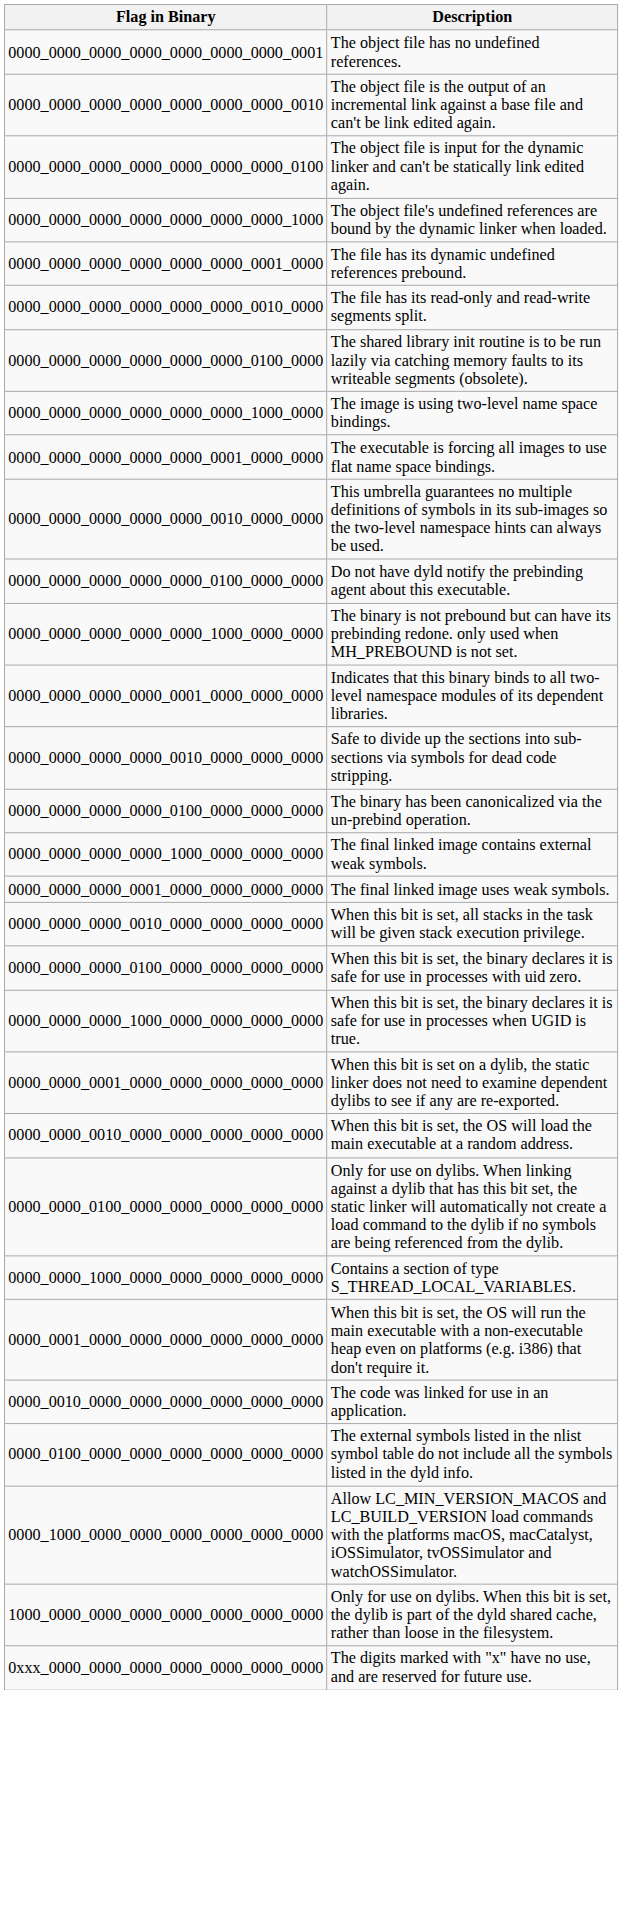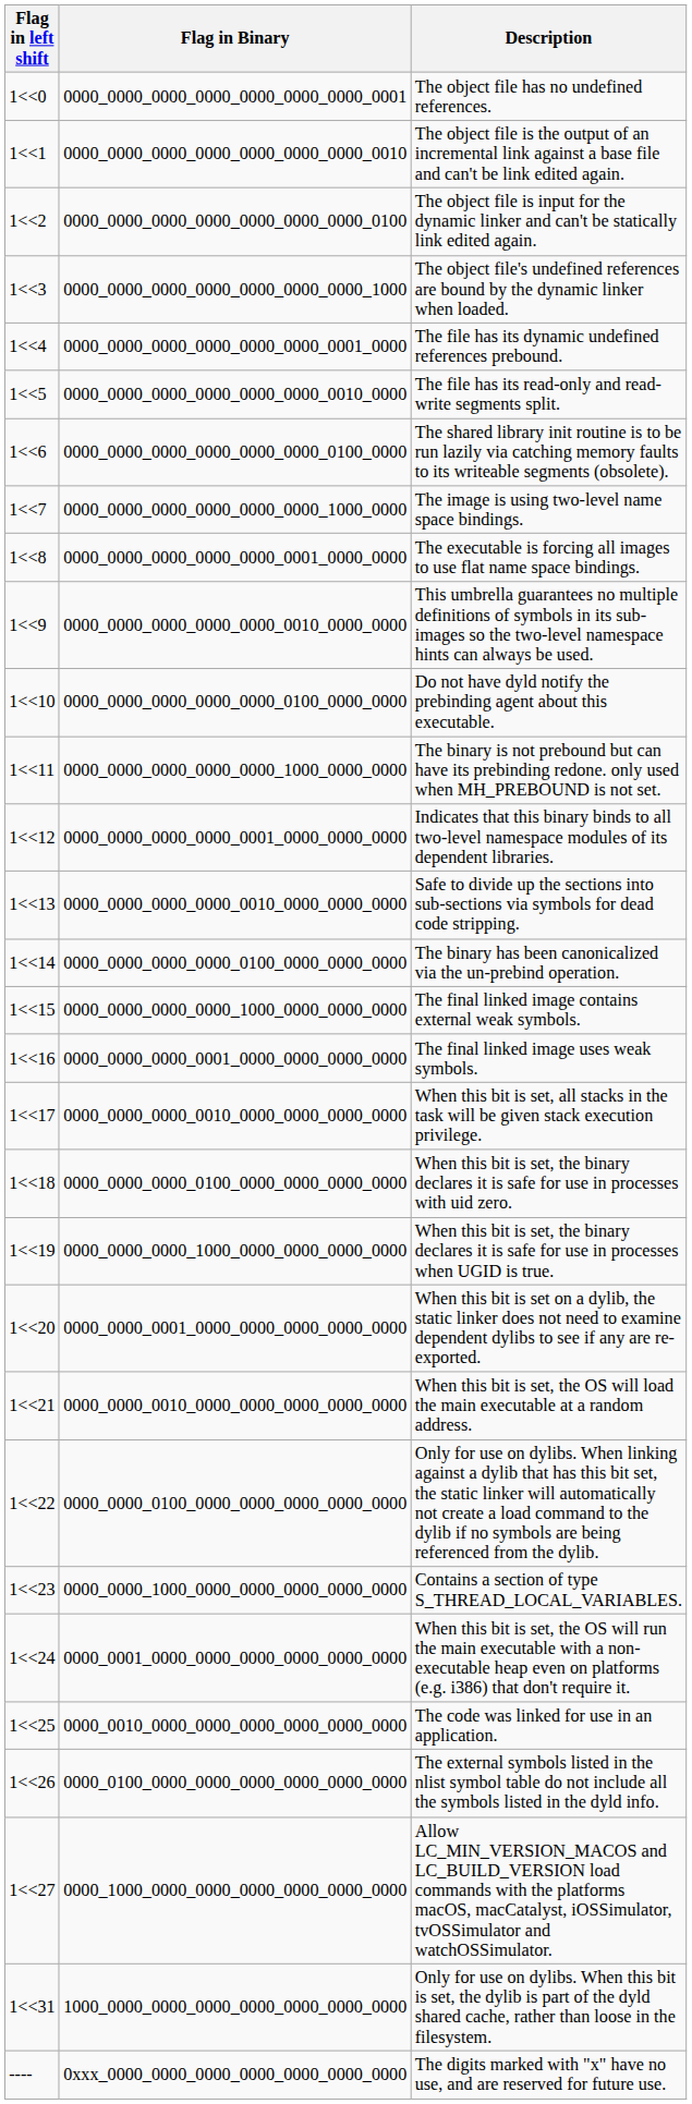 <table class="wikitable">
 <tr>
+<th>Flag in <a href='#'> left shift</a></th>
 <th>Flag in Binary</th>
 <th>Description</th>
 </tr>
 <tr>
+<td>1<<0</td>
 <td>0000_0000_0000_0000_0000_0000_0000_0001</td>
 <td>The object file has no undefined references.</td>
 </tr>
 <tr>
+<td>1<<1</td>
 <td>0000_0000_0000_0000_0000_0000_0000_0010</td>
 <td>The object file is the output of an incremental link against a base file and can't be link edited again.</td>
 </tr>
 <tr>
+<td>1<<2</td>
 <td>0000_0000_0000_0000_0000_0000_0000_0100</td>
 <td>The object file is input for the dynamic linker and can't be statically link edited again.</td>
 </tr>
 <tr>
+<td>1<<3</td>
 <td>0000_0000_0000_0000_0000_0000_0000_1000</td>
 <td>The object file's undefined references are bound by the dynamic linker when loaded.</td>
 </tr>
 <tr>
+<td>1<<4</td>
 <td>0000_0000_0000_0000_0000_0000_0001_0000</td>
 <td>The file has its dynamic undefined references prebound.</td>
 </tr>
 <tr>
+<td>1<<5</td>
 <td>0000_0000_0000_0000_0000_0000_0010_0000</td>
 <td>The file has its read-only and read-write segments split.</td>
 </tr>
 <tr>
+<td>1<<6</td>
 <td>0000_0000_0000_0000_0000_0000_0100_0000</td>
 <td>The shared library init routine is to be run lazily via catching memory faults to its writeable segments (obsolete).</td>
 </tr>
 <tr>
+<td>1<<7</td>
 <td>0000_0000_0000_0000_0000_0000_1000_0000</td>
 <td>The image is using two-level name space bindings.</td>
 </tr>
 <tr>
+<td>1<<8</td>
 <td>0000_0000_0000_0000_0000_0001_0000_0000</td>
 <td>The executable is forcing all images to use flat name space bindings.</td>
 </tr>
 <tr>
+<td>1<<9</td>
 <td>0000_0000_0000_0000_0000_0010_0000_0000</td>
 <td>This umbrella guarantees no multiple definitions of symbols in its sub-images so the two-level namespace hints can always be used.</td>
 </tr>
 <tr>
+<td>1<<10</td>
 <td>0000_0000_0000_0000_0000_0100_0000_0000</td>
 <td>Do not have dyld notify the prebinding agent about this executable.</td>
 </tr>
 <tr>
+<td>1<<11</td>
 <td>0000_0000_0000_0000_0000_1000_0000_0000</td>
 <td>The binary is not prebound but can have its prebinding redone. only used when MH_PREBOUND is not set.</td>
 </tr>
 <tr>
+<td>1<<12</td>
 <td>0000_0000_0000_0000_0001_0000_0000_0000</td>
 <td>Indicates that this binary binds to all two-level namespace modules of its dependent libraries.</td>
 </tr>
 <tr>
+<td>1<<13</td>
 <td>0000_0000_0000_0000_0010_0000_0000_0000</td>
 <td>Safe to divide up the sections into sub-sections via symbols for dead code stripping.</td>
 </tr>
 <tr>
+<td>1<<14</td>
 <td>0000_0000_0000_0000_0100_0000_0000_0000</td>
 <td>The binary has been canonicalized via the un-prebind operation.</td>
 </tr>
 <tr>
+<td>1<<15</td>
 <td>0000_0000_0000_0000_1000_0000_0000_0000</td>
 <td>The final linked image contains external weak symbols.</td>
 </tr>
 <tr>
+<td>1<<16</td>
 <td>0000_0000_0000_0001_0000_0000_0000_0000</td>
 <td>The final linked image uses weak symbols.</td>
 </tr>
 <tr>
+<td>1<<17</td>
 <td>0000_0000_0000_0010_0000_0000_0000_0000</td>
 <td>When this bit is set, all stacks in the task will be given stack execution privilege.</td>
 </tr>
 <tr>
+<td>1<<18</td>
 <td>0000_0000_0000_0100_0000_0000_0000_0000</td>
 <td>When this bit is set, the binary declares it is safe for use in processes with uid zero.</td>
 </tr>
 <tr>
+<td>1<<19</td>
 <td>0000_0000_0000_1000_0000_0000_0000_0000</td>
 <td>When this bit is set, the binary declares it is safe for use in processes when UGID is true.</td>
 </tr>
 <tr>
+<td>1<<20</td>
 <td>0000_0000_0001_0000_0000_0000_0000_0000</td>
 <td>When this bit is set on a dylib, the static linker does not need to examine dependent dylibs to see if any are re-exported.</td>
 </tr>
 <tr>
+<td>1<<21</td>
 <td>0000_0000_0010_0000_0000_0000_0000_0000</td>
 <td>When this bit is set, the OS will load the main executable at a random address.</td>
 </tr>
 <tr>
+<td>1<<22</td>
 <td>0000_0000_0100_0000_0000_0000_0000_0000</td>
 <td>Only for use on dylibs. When linking against a dylib that has this bit set, the static linker will automatically not create a load command to the dylib if no symbols are being referenced from the dylib.</td>
 </tr>
 <tr>
+<td>1<<23</td>
 <td>0000_0000_1000_0000_0000_0000_0000_0000</td>
 <td>Contains a section of type S_THREAD_LOCAL_VARIABLES.</td>
 </tr>
 <tr>
+<td>1<<24</td>
 <td>0000_0001_0000_0000_0000_0000_0000_0000</td>
 <td>When this bit is set, the OS will run the main executable with a non-executable heap even on platforms (e.g. i386) that don't require it.</td>
 </tr>
 <tr>
+<td>1<<25</td>
 <td>0000_0010_0000_0000_0000_0000_0000_0000</td>
 <td>The code was linked for use in an application.</td>
 </tr>
 <tr>
+<td>1<<26</td>
 <td>0000_0100_0000_0000_0000_0000_0000_0000</td>
 <td>The external symbols listed in the nlist symbol table do not include all the symbols listed in the dyld info.</td>
 </tr>
 <tr>
+<td>1<<27</td>
 <td>0000_1000_0000_0000_0000_0000_0000_0000</td>
 <td>Allow LC_MIN_VERSION_MACOS and LC_BUILD_VERSION load commands with the platforms macOS, macCatalyst, iOSSimulator, tvOSSimulator and watchOSSimulator.</td>
 </tr>
 <tr>
+<td>1<<31</td>
 <td>1000_0000_0000_0000_0000_0000_0000_0000</td>
 <td>Only for use on dylibs. When this bit is set, the dylib is part of the dyld shared cache, rather than loose in the filesystem.</td>
 </tr>
 <tr>
+<td>----</td>
 <td>0xxx_0000_0000_0000_0000_0000_0000_0000</td>
 <td>The digits marked with "x" have no use, and are reserved for future use.</td>
 </tr>
 </table>
